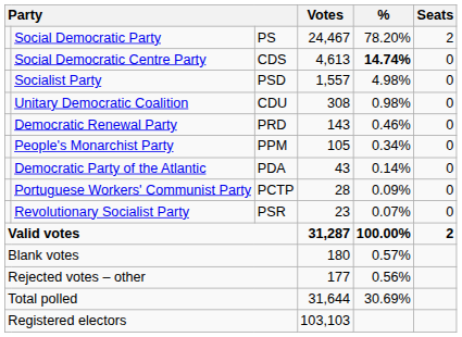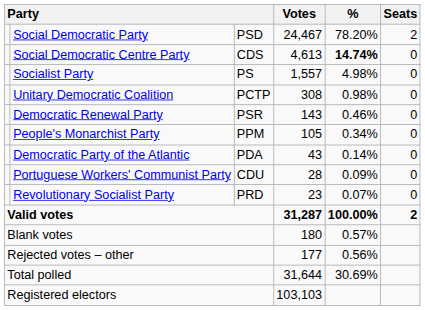 <table class="wikitable" border="1" style="text-align:right;">
 <tr>
 <th style="text-align:left;" colspan=3>Party</th>
 <th align=center width="50">Votes</th>
 <th align=center width="50">%</th>
 <th align=center>Seats</th>
 </tr>
 <tr>
 <td></td>
 <td align=left><a href='#'>Social Democratic Party</a></td>
-<td align=left>PS</td>
+<td align=left>PSD</td>
 <td>24,467</td>
 <td>78.20%</td>
 <td>2</td>
 </tr>
 <tr>
 <td></td>
 <td align=left style="white-space: nowrap;"><a href='#'>Social Democratic Centre Party</a></td>
 <td align=left>CDS</td>
 <td>4,613</td>
 <td><strong>14.74%</strong></td>
 <td>0</td>
 </tr>
 <tr>
 <td></td>
 <td align=left><a href='#'>Socialist Party</a></td>
-<td align=left>PSD</td>
+<td align=left>PS</td>
 <td>1,557</td>
 <td>4.98%</td>
 <td>0</td>
 </tr>
 <tr>
 <td></td>
 <td align=left style="white-space: nowrap;"><a href='#'>Unitary Democratic Coalition</a></td>
-<td align=left>CDU</td>
+<td align=left>PCTP</td>
 <td>308</td>
 <td>0.98%</td>
 <td>0</td>
 </tr>
 <tr>
 <td></td>
 <td align=left><a href='#'>Democratic Renewal Party</a></td>
-<td align=left>PRD</td>
+<td align=left>PSR</td>
 <td>143</td>
 <td>0.46%</td>
 <td>0</td>
 </tr>
 <tr>
 <td></td>
 <td align=left><a href='#'>People's Monarchist Party</a></td>
 <td align=left>PPM</td>
 <td>105</td>
 <td>0.34%</td>
 <td>0</td>
 </tr>
 <tr>
 <td></td>
 <td align=left><a href='#'>Democratic Party of the Atlantic</a></td>
 <td align=left>PDA</td>
 <td>43</td>
 <td>0.14%</td>
 <td>0</td>
 </tr>
 <tr>
 <td></td>
 <td align=left><a href='#'>Portuguese Workers' Communist Party</a></td>
-<td align=left>PCTP</td>
+<td align=left>CDU</td>
 <td>28</td>
 <td>0.09%</td>
 <td>0</td>
 </tr>
 <tr>
 <td></td>
 <td align=left><a href='#'>Revolutionary Socialist Party</a></td>
-<td align=left>PSR</td>
+<td align=left>PRD</td>
 <td>23</td>
 <td>0.07%</td>
 <td>0</td>
 </tr>
 <tr style="font-weight:bold">
 <td align=left colspan=3>Valid votes</td>
 <td>31,287</td>
 <td>100.00%</td>
 <td>2</td>
 </tr>
 <tr>
 <td align=left colspan=3>Blank votes</td>
 <td>180</td>
 <td>0.57%</td>
 <td></td>
 </tr>
 <tr>
 <td align=left colspan=3>Rejected votes – other</td>
 <td>177</td>
 <td>0.56%</td>
 <td></td>
 </tr>
 <tr>
 <td align=left colspan=3>Total polled</td>
 <td>31,644</td>
 <td>30.69%</td>
 <td></td>
 </tr>
 <tr>
 <td align=left colspan=3>Registered electors</td>
 <td>103,103</td>
 <td></td>
 <td></td>
 </tr>
 </table>
